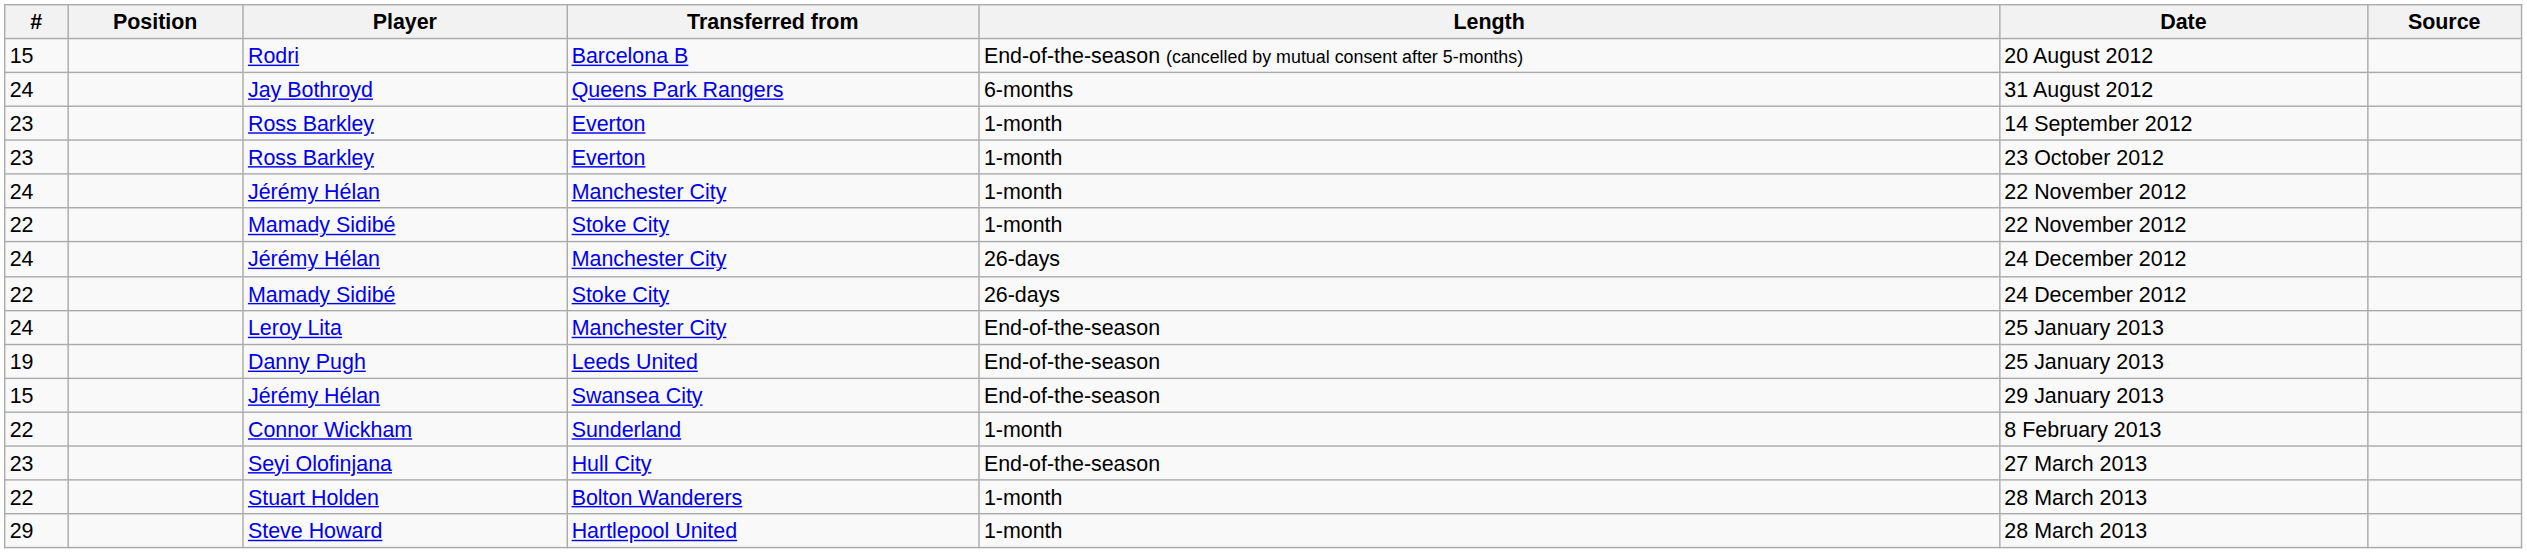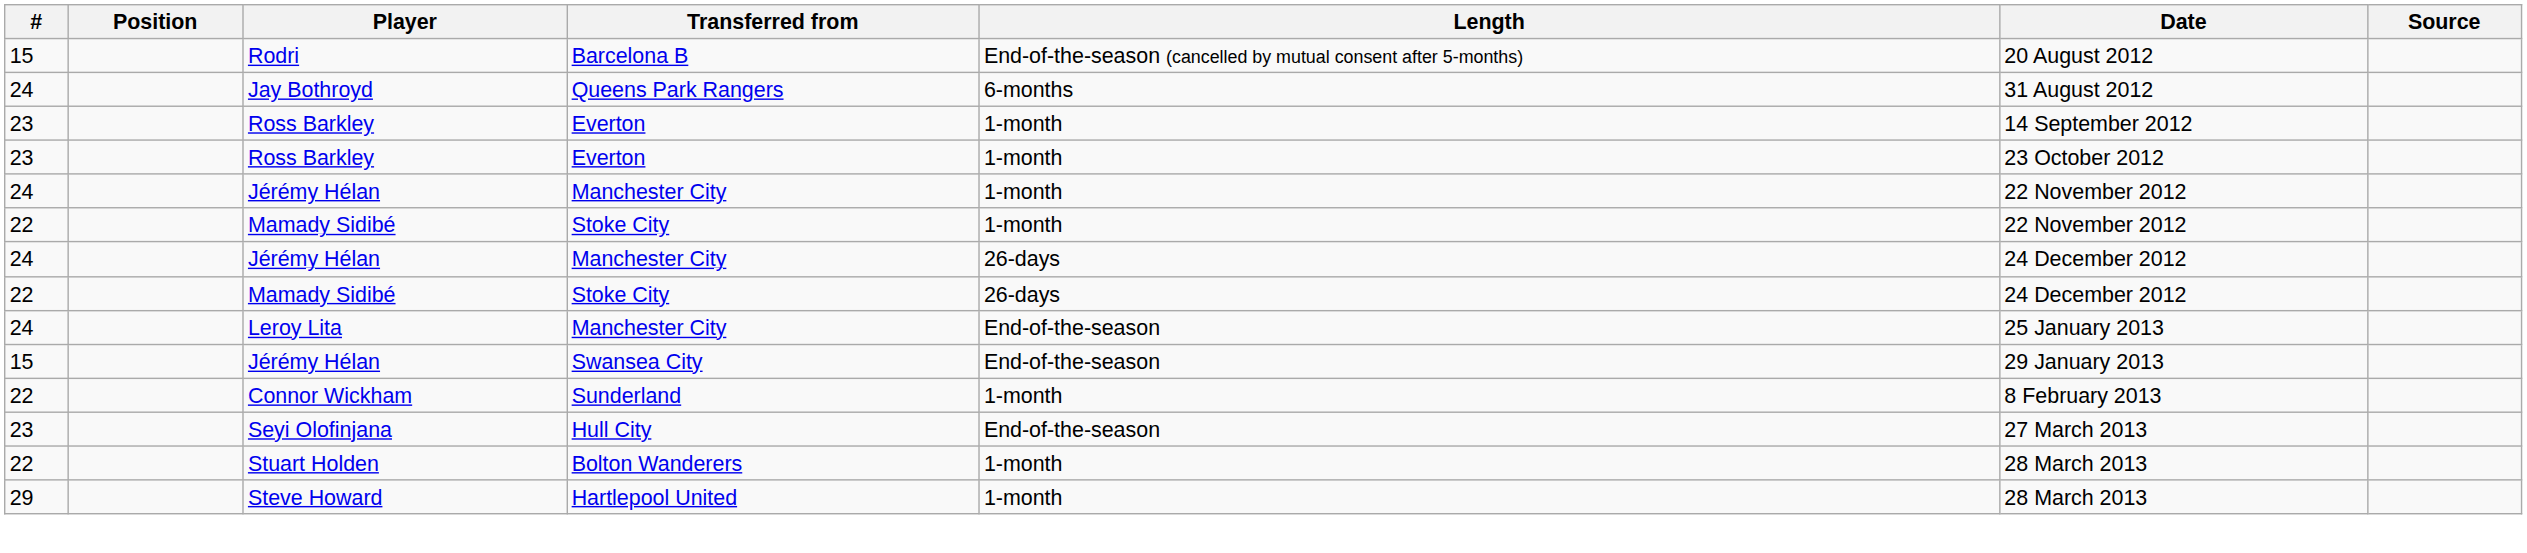 <table class="wikitable" style="width:90%; text-align:center; font-size:95%; text-align:left;">
 <tr>
 <th>#</th>
 <th>Position</th>
 <th>Player</th>
 <th>Transferred from</th>
 <th>Length</th>
 <th>Date</th>
 <th>Source</th>
 </tr>
 <tr>
 <td>15</td>
 <td></td>
 <td> <a href='#'>Rodri</a></td>
 <td><a href='#'>Barcelona B</a></td>
 <td>End-of-the-season <small>(cancelled by mutual consent after 5-months)</small></td>
 <td>20 August 2012</td>
 <td></td>
 </tr>
 <tr>
 <td>24</td>
 <td></td>
 <td> <a href='#'>Jay Bothroyd</a></td>
 <td><a href='#'>Queens Park Rangers</a></td>
 <td>6-months</td>
 <td>31 August 2012</td>
 <td></td>
 </tr>
 <tr>
 <td>23</td>
 <td></td>
 <td> <a href='#'>Ross Barkley</a></td>
 <td><a href='#'>Everton</a></td>
 <td>1-month</td>
 <td>14 September 2012</td>
 <td></td>
 </tr>
 <tr>
 <td>23</td>
 <td></td>
 <td> <a href='#'>Ross Barkley</a></td>
 <td><a href='#'>Everton</a></td>
 <td>1-month</td>
 <td>23 October 2012</td>
 <td></td>
 </tr>
 <tr>
 <td>24</td>
 <td></td>
 <td> <a href='#'>Jérémy Hélan</a></td>
 <td><a href='#'>Manchester City</a></td>
 <td>1-month</td>
 <td>22 November 2012</td>
 <td></td>
 </tr>
 <tr>
 <td>22</td>
 <td></td>
 <td> <a href='#'>Mamady Sidibé</a></td>
 <td><a href='#'>Stoke City</a></td>
 <td>1-month</td>
 <td>22 November 2012</td>
 <td></td>
 </tr>
 <tr>
 <td>24</td>
 <td></td>
 <td> <a href='#'>Jérémy Hélan</a></td>
 <td><a href='#'>Manchester City</a></td>
 <td>26-days</td>
 <td>24 December 2012</td>
 <td></td>
 </tr>
 <tr>
 <td>22</td>
 <td></td>
 <td> <a href='#'>Mamady Sidibé</a></td>
 <td><a href='#'>Stoke City</a></td>
 <td>26-days</td>
 <td>24 December 2012</td>
 <td></td>
 </tr>
 <tr>
 <td>24</td>
 <td></td>
 <td> <a href='#'>Leroy Lita</a></td>
 <td><a href='#'>Manchester City</a></td>
 <td>End-of-the-season</td>
 <td>25 January 2013</td>
 <td></td>
 </tr>
 <tr>
-<td>19</td>
-<td></td>
-<td> <a href='#'>Danny Pugh</a></td>
-<td><a href='#'>Leeds United</a></td>
-<td>End-of-the-season</td>
-<td>25 January 2013</td>
-<td></td>
-</tr>
-<tr>
 <td>15</td>
 <td></td>
 <td> <a href='#'>Jérémy Hélan</a></td>
 <td><a href='#'>Swansea City</a></td>
 <td>End-of-the-season</td>
 <td>29 January 2013</td>
 <td></td>
 </tr>
 <tr>
 <td>22</td>
 <td></td>
 <td> <a href='#'>Connor Wickham</a></td>
 <td><a href='#'>Sunderland</a></td>
 <td>1-month</td>
 <td>8 February 2013</td>
 <td></td>
 </tr>
 <tr>
 <td>23</td>
 <td></td>
 <td> <a href='#'>Seyi Olofinjana</a></td>
 <td><a href='#'>Hull City</a></td>
 <td>End-of-the-season</td>
 <td>27 March 2013</td>
 <td></td>
 </tr>
 <tr>
 <td>22</td>
 <td></td>
 <td> <a href='#'>Stuart Holden</a></td>
 <td><a href='#'>Bolton Wanderers</a></td>
 <td>1-month</td>
 <td>28 March 2013</td>
 <td></td>
 </tr>
 <tr>
 <td>29</td>
 <td></td>
 <td> <a href='#'>Steve Howard</a></td>
 <td><a href='#'>Hartlepool United</a></td>
 <td>1-month</td>
 <td>28 March 2013</td>
 <td></td>
 </tr>
 </table>
